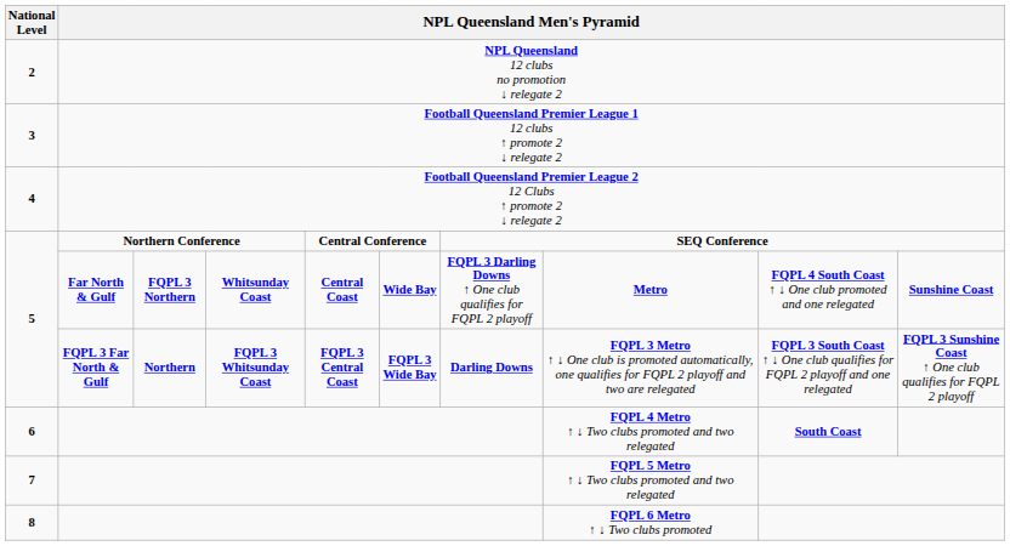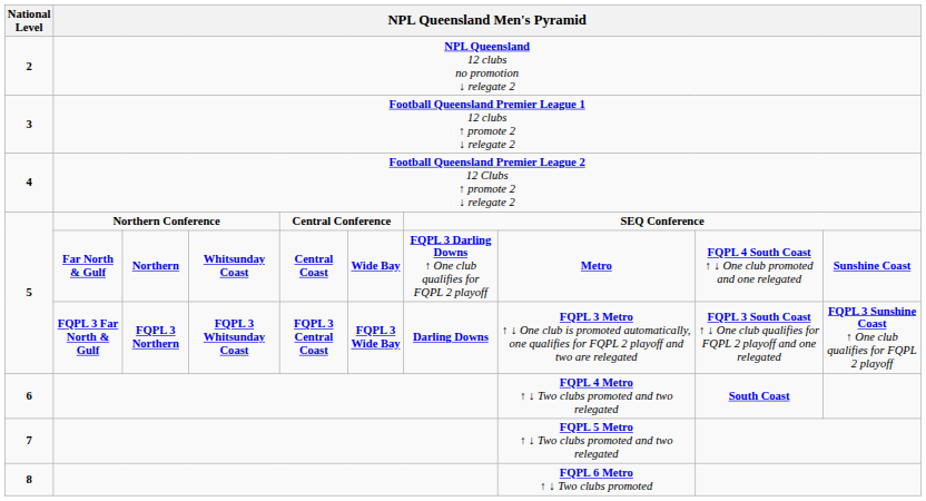 <table class="wikitable" style="text-align: center; width="100%;">
 <tr>
 <th>National<br>Level</th>
 <th colspan="9"><strong><big>NPL Queensland Men's Pyramid</big></strong></th>
 </tr>
 <tr>
 <td><strong>2</strong></td>
 <td colspan="9"><strong><a href='#'>NPL Queensland</a></strong><br><em>12 clubs<br>no promotion<br>↓ relegate 2</em></td>
 </tr>
 <tr>
 <td><strong>3</strong></td>
 <td colspan="9"><strong><a href='#'>Football Queensland Premier League 1</a></strong><br><em>12 clubs<br>↑ promote 2<br>↓ relegate 2</em></td>
 </tr>
 <tr>
 <td><strong>4</strong></td>
 <td colspan="9"><strong><a href='#'>Football Queensland Premier League 2</a></strong><br><em>12 Clubs<br>↑ promote 2<br>↓ relegate 2</em></td>
 </tr>
 <tr>
 <td rowspan="3"><strong>5</strong></td>
 <td colspan="3"><strong>Northern Conference</strong></td>
 <td colspan="2"><strong>Central Conference</strong></td>
 <td colspan="4"><strong>SEQ Conference</strong></td>
 </tr>
 <tr>
 <td><strong><a href='#'>Far North & Gulf</a></strong></td>
-<td><strong><a href='#'>FQPL 3 Northern</a></strong></td>
+<td><strong><a href='#'>Northern</a></strong></td>
 <td><strong><a href='#'>Whitsunday Coast</a></strong></td>
 <td><strong><a href='#'>Central Coast</a></strong></td>
 <td><strong><a href='#'>Wide Bay</a></strong></td>
 <td><strong><a href='#'>FQPL 3 Darling Downs</a></strong> <br> <em>↑ One club qualifies for FQPL 2 playoff</em></td>
 <td><strong><a href='#'>Metro</a></strong></td>
 <td><strong><a href='#'>FQPL 4 South Coast</a></strong><br><em>↑ ↓ One club promoted and one relegated</em></td>
 <td><strong><a href='#'>Sunshine Coast</a></strong></td>
 </tr>
 <tr>
 <td><strong><a href='#'>FQPL 3 Far North & Gulf</a></strong></td>
-<td><strong><a href='#'>Northern</a></strong></td>
+<td><strong><a href='#'>FQPL 3 Northern</a></strong></td>
 <td><strong><a href='#'>FQPL 3 Whitsunday Coast</a></strong></td>
 <td><strong><a href='#'>FQPL 3 Central Coast</a></strong></td>
 <td><strong><a href='#'>FQPL 3 Wide Bay</a></strong></td>
 <td><strong><a href='#'>Darling Downs</a></strong></td>
 <td><a href='#'><strong>FQPL 3 Metro</strong></a>  <br><em>↑ ↓ One club is promoted automatically, one qualifies for FQPL 2 playoff and two are relegated</em></td>
 <td><a href='#'><strong>FQPL 3 South Coast</strong></a><br><em>↑ ↓ One club qualifies for FQPL 2 playoff and one relegated</em></td>
 <td><strong><a href='#'>FQPL 3 Sunshine Coast</a></strong><br><em>↑ One club qualifies for FQPL 2 playoff</em></td>
 </tr>
 <tr>
 <td><strong>6</strong></td>
 <td colspan="6"></td>
 <td><strong><a href='#'>FQPL 4 Metro</a></strong> <br><em>↑ ↓ Two clubs promoted and two relegated</em></td>
 <td><strong><a href='#'>South Coast</a></strong></td>
 </tr>
 <tr>
 <td><strong>7</strong></td>
 <td colspan="6"></td>
 <td><strong><a href='#'>FQPL 5 Metro</a></strong><br><em>↑ ↓ Two clubs promoted and two relegated</em></td>
 <td colspan="2"></td>
 </tr>
 <tr>
 <td><strong>8</strong></td>
 <td colspan="6"></td>
 <td><strong><a href='#'>FQPL 6 Metro</a></strong><br><em>↑ ↓ Two clubs promoted</em></td>
 <td colspan="2"></td>
 </tr>
 </table>
